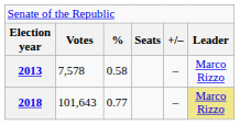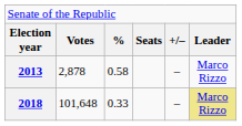 <table class=wikitable style="width:50%; border:1px #AAAAFF solid">
 <tr>
 <td colspan=6><a href='#'>Senate of the Republic</a></td>
 </tr>
 <tr>
 <th width=13%>Election year</th>
 <th width=16%>Votes</th>
 <th width=6%>%</th>
 <th width=1%>Seats</th>
 <th width=8%>+/–</th>
 <th width=18%>Leader</th>
 </tr>
 <tr>
 <th><a href='#'>2013</a></th>
-<td>7,578</td>
+<td>2,878</td>
 <td>0.58</td>
 <td></td>
 <td style="text-align:center;">–</td>
 <td style="text-align:center;"><a href='#'>Marco Rizzo</a></td>
 </tr>
 <tr>
 <th><a href='#'>2018</a></th>
-<td>101,643</td>
-<td>0.77</td>
+<td>101,648</td>
+<td>0.33</td>
 <td></td>
 <td style="text-align:center;">–</td>
 <td style="background: khaki; text-align:center;"><a href='#'>Marco Rizzo</a></td>
 </tr>
 </table>
